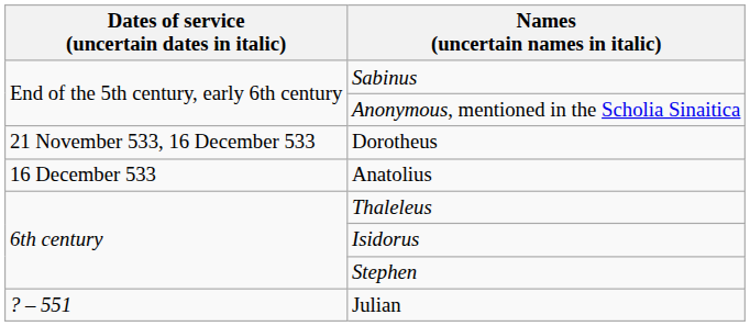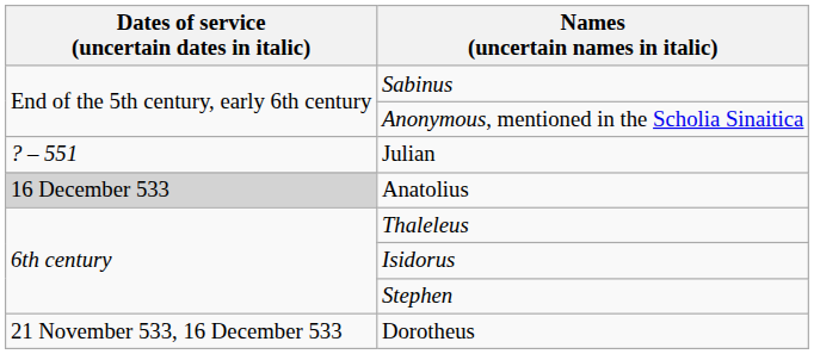 <table class="wikitable">
 <tr>
 <th>Dates of service<br>(uncertain dates in italic)</th>
 <th>Names<br>(uncertain names in italic)</th>
 </tr>
 <tr>
 <td rowspan="2">End of the 5th century, early 6th century</td>
 <td><em>Sabinus</em></td>
 </tr>
 <tr>
 <td><em>Anonymous</em>, mentioned in the <a href='#'>Scholia Sinaitica</a></td>
 </tr>
 <tr>
-<td>21 November 533, 16 December 533</td>
-<td>Dorotheus</td>
+<td><em>? – 551</em></td>
+<td>Julian</td>
 </tr>
 <tr>
-<td>16 December 533</td>
+<td style="background: lightgrey;">16 December 533</td>
 <td>Anatolius</td>
 </tr>
 <tr>
 <td rowspan="3"><em>6th century</em></td>
 <td><em>Thaleleus</em></td>
 </tr>
 <tr>
 <td><em>Isidorus</em></td>
 </tr>
 <tr>
 <td><em>Stephen</em></td>
 </tr>
 <tr>
-<td><em>? – 551</em></td>
-<td>Julian</td>
+<td>21 November 533, 16 December 533</td>
+<td>Dorotheus</td>
 </tr>
 </table>
